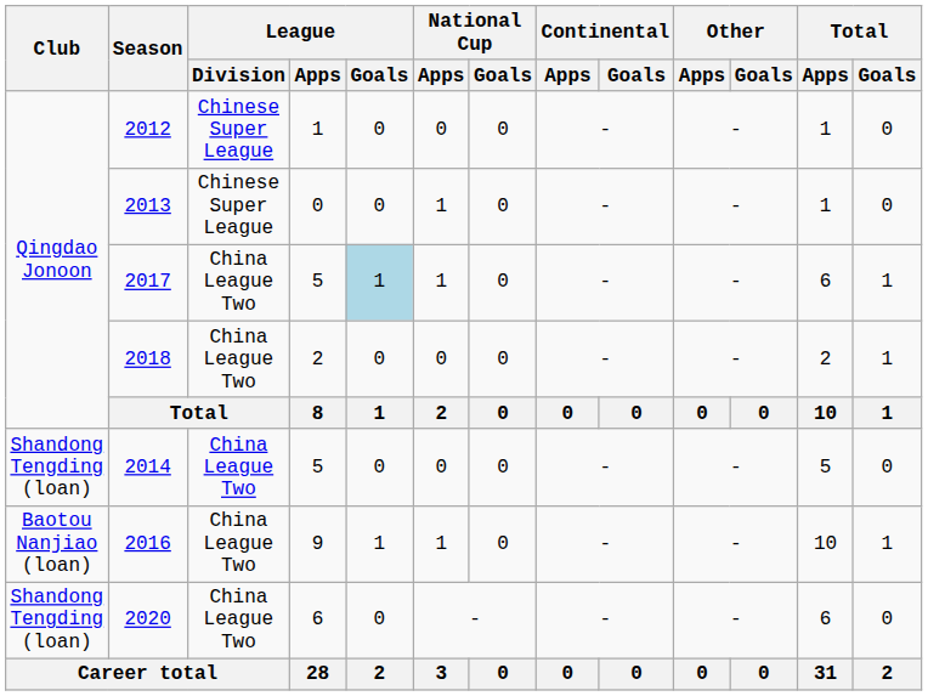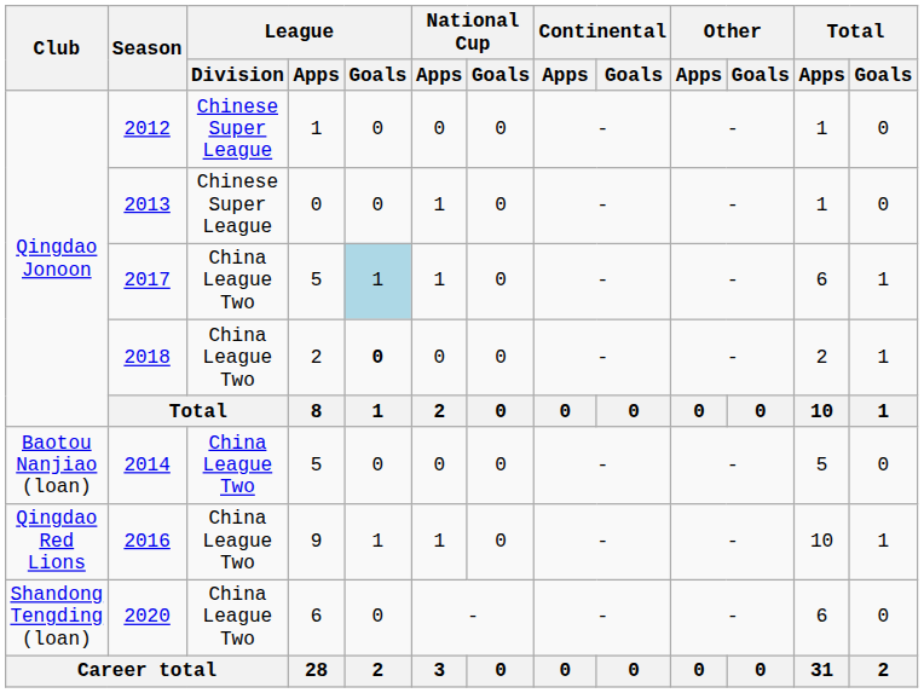 <table class="wikitable" style="text-align: center">
 <tr>
 <th rowspan="2">Club</th>
 <th rowspan="2">Season</th>
 <th colspan="3">League</th>
 <th colspan="2">National Cup</th>
 <th colspan="2">Continental</th>
 <th colspan="2">Other</th>
 <th colspan="2">Total</th>
 </tr>
 <tr>
 <th>Division</th>
 <th>Apps</th>
 <th>Goals</th>
 <th>Apps</th>
 <th>Goals</th>
 <th>Apps</th>
 <th>Goals</th>
 <th>Apps</th>
 <th>Goals</th>
 <th>Apps</th>
 <th>Goals</th>
 </tr>
 <tr>
 <td rowspan=5><a href='#'>Qingdao Jonoon</a></td>
 <td><a href='#'>2012</a></td>
 <td><a href='#'>Chinese Super League</a></td>
 <td>1</td>
 <td>0</td>
 <td>0</td>
 <td>0</td>
 <td colspan="2">-</td>
 <td colspan="2">-</td>
 <td>1</td>
 <td>0</td>
 </tr>
 <tr>
 <td><a href='#'>2013</a></td>
 <td>Chinese Super League</td>
 <td>0</td>
 <td>0</td>
 <td>1</td>
 <td>0</td>
 <td colspan="2">-</td>
 <td colspan="2">-</td>
 <td>1</td>
 <td>0</td>
 </tr>
 <tr>
 <td><a href='#'>2017</a></td>
 <td>China League Two</td>
 <td>5</td>
 <td style="background: lightblue;">1</td>
 <td>1</td>
 <td>0</td>
 <td colspan="2">-</td>
 <td colspan="2">-</td>
 <td>6</td>
 <td>1</td>
 </tr>
 <tr>
 <td><a href='#'>2018</a></td>
 <td>China League Two</td>
 <td>2</td>
-<td>0</td>
+<td><strong>0</strong></td>
 <td>0</td>
 <td>0</td>
 <td colspan="2">-</td>
 <td colspan="2">-</td>
 <td>2</td>
 <td>1</td>
 </tr>
 <tr>
 <th colspan="2"><strong>Total</strong></th>
 <th>8</th>
 <th>1</th>
 <th>2</th>
 <th>0</th>
 <th>0</th>
 <th>0</th>
 <th>0</th>
 <th>0</th>
 <th>10</th>
 <th>1</th>
 </tr>
 <tr>
-<td><a href='#'>Shandong Tengding</a> (loan)</td>
+<td><a href='#'>Baotou Nanjiao</a> (loan)</td>
 <td><a href='#'>2014</a></td>
 <td><a href='#'>China League Two</a></td>
 <td>5</td>
 <td>0</td>
 <td>0</td>
 <td>0</td>
 <td colspan="2">-</td>
 <td colspan="2">-</td>
 <td>5</td>
 <td>0</td>
 </tr>
 <tr>
-<td><a href='#'>Baotou Nanjiao</a> (loan)</td>
+<td><a href='#'>Qingdao Red Lions</a></td>
 <td><a href='#'>2016</a></td>
 <td>China League Two</td>
 <td>9</td>
 <td>1</td>
 <td>1</td>
 <td>0</td>
 <td colspan="2">-</td>
 <td colspan="2">-</td>
 <td>10</td>
 <td>1</td>
 </tr>
 <tr>
 <td><a href='#'>Shandong Tengding</a> (loan)</td>
 <td><a href='#'>2020</a></td>
 <td>China League Two</td>
 <td>6</td>
 <td>0</td>
 <td colspan="2">-</td>
 <td colspan="2">-</td>
 <td colspan="2">-</td>
 <td>6</td>
 <td>0</td>
 </tr>
 <tr>
 <th colspan=3>Career total</th>
 <th>28</th>
 <th>2</th>
 <th>3</th>
 <th>0</th>
 <th>0</th>
 <th>0</th>
 <th>0</th>
 <th>0</th>
 <th>31</th>
 <th>2</th>
 </tr>
 </table>
